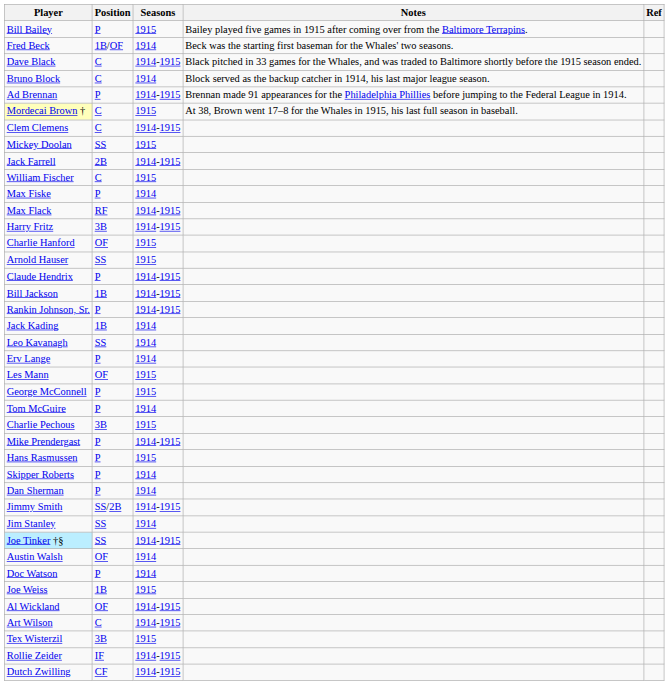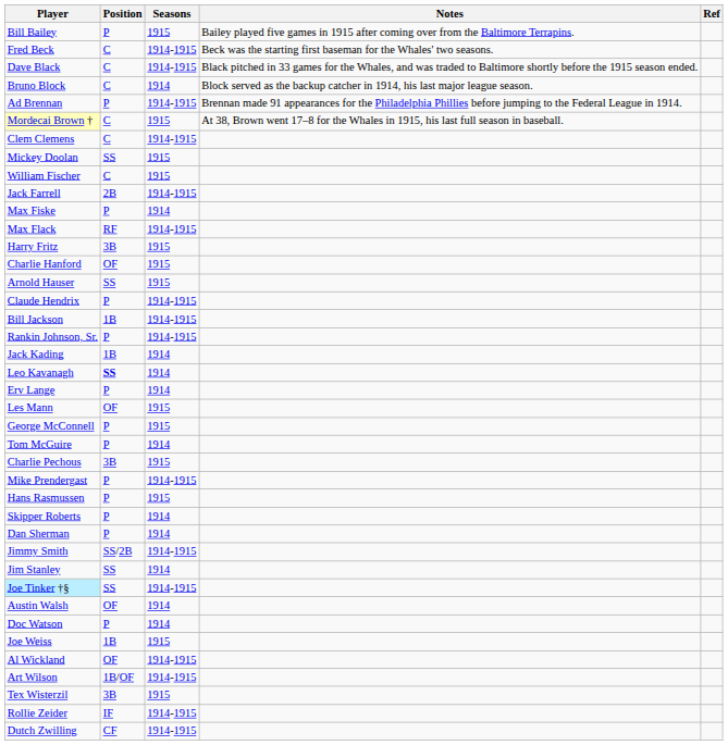 <table class="wikitable sortable" border="1">
 <tr>
 <th>Player</th>
 <th>Position</th>
 <th>Seasons</th>
 <th class="unsortable">Notes</th>
 <th class="unsortable">Ref</th>
 </tr>
 <tr>
 <td><a href='#'>Bill Bailey</a></td>
 <td><a href='#'>P</a></td>
 <td><a href='#'>1915</a></td>
 <td>Bailey played five games in 1915 after coming over from the <a href='#'>Baltimore Terrapins</a>.</td>
 <td></td>
 </tr>
 <tr>
 <td><a href='#'>Fred Beck</a></td>
-<td><a href='#'>1B</a>/<a href='#'>OF</a></td>
-<td><a href='#'>1914</a></td>
+<td><a href='#'>C</a></td>
+<td><a href='#'>1914</a>-<a href='#'>1915</a></td>
 <td>Beck was the starting first baseman for the Whales' two seasons.</td>
 <td></td>
 </tr>
 <tr>
 <td><a href='#'>Dave Black</a></td>
 <td><a href='#'>C</a></td>
 <td><a href='#'>1914</a>-<a href='#'>1915</a></td>
 <td>Black pitched in 33 games for the Whales, and was traded to Baltimore shortly before the 1915 season ended.</td>
 <td></td>
 </tr>
 <tr>
 <td><a href='#'>Bruno Block</a></td>
 <td><a href='#'>C</a></td>
 <td><a href='#'>1914</a></td>
 <td>Block served as the backup catcher in 1914, his last major league season.</td>
 <td></td>
 </tr>
 <tr>
 <td><a href='#'>Ad Brennan</a></td>
 <td><a href='#'>P</a></td>
 <td><a href='#'>1914</a>-<a href='#'>1915</a></td>
 <td>Brennan made 91 appearances for the <a href='#'>Philadelphia Phillies</a> before jumping to the Federal League in 1914.</td>
 <td></td>
 </tr>
 <tr>
 <td bgcolor="#ffffbb"><a href='#'>Mordecai Brown</a> †</td>
 <td><a href='#'>C</a></td>
 <td><a href='#'>1915</a></td>
 <td>At 38, Brown went 17–8 for the Whales in 1915, his last full season in baseball.</td>
 <td></td>
 </tr>
 <tr>
 <td><a href='#'>Clem Clemens</a></td>
 <td><a href='#'>C</a></td>
 <td><a href='#'>1914</a>-<a href='#'>1915</a></td>
 <td></td>
 <td></td>
 </tr>
 <tr>
 <td><a href='#'>Mickey Doolan</a></td>
 <td><a href='#'>SS</a></td>
 <td><a href='#'>1915</a></td>
 <td></td>
 <td></td>
 </tr>
 <tr>
-<td><a href='#'>Jack Farrell</a></td>
-<td><a href='#'>2B</a></td>
-<td><a href='#'>1914</a>-<a href='#'>1915</a></td>
+<td><a href='#'>William Fischer</a></td>
+<td><a href='#'>C</a></td>
+<td><a href='#'>1915</a></td>
 <td></td>
 <td></td>
 </tr>
 <tr>
-<td><a href='#'>William Fischer</a></td>
-<td><a href='#'>C</a></td>
-<td><a href='#'>1915</a></td>
+<td><a href='#'>Jack Farrell</a></td>
+<td><a href='#'>2B</a></td>
+<td><a href='#'>1914</a>-<a href='#'>1915</a></td>
 <td></td>
 <td></td>
 </tr>
 <tr>
 <td><a href='#'>Max Fiske</a></td>
 <td><a href='#'>P</a></td>
 <td><a href='#'>1914</a></td>
 <td></td>
 <td></td>
 </tr>
 <tr>
 <td><a href='#'>Max Flack</a></td>
 <td><a href='#'>RF</a></td>
 <td><a href='#'>1914</a>-<a href='#'>1915</a></td>
 <td></td>
 <td></td>
 </tr>
 <tr>
 <td><a href='#'>Harry Fritz</a></td>
 <td><a href='#'>3B</a></td>
-<td><a href='#'>1914</a>-<a href='#'>1915</a></td>
+<td><a href='#'>1915</a></td>
 <td></td>
 <td></td>
 </tr>
 <tr>
 <td><a href='#'>Charlie Hanford</a></td>
 <td><a href='#'>OF</a></td>
 <td><a href='#'>1915</a></td>
 <td></td>
 <td></td>
 </tr>
 <tr>
 <td><a href='#'>Arnold Hauser</a></td>
 <td><a href='#'>SS</a></td>
 <td><a href='#'>1915</a></td>
 <td></td>
 <td></td>
 </tr>
 <tr>
 <td><a href='#'>Claude Hendrix</a></td>
 <td><a href='#'>P</a></td>
 <td><a href='#'>1914</a>-<a href='#'>1915</a></td>
 <td></td>
 <td></td>
 </tr>
 <tr>
 <td><a href='#'>Bill Jackson</a></td>
 <td><a href='#'>1B</a></td>
 <td><a href='#'>1914</a>-<a href='#'>1915</a></td>
 <td></td>
 <td></td>
 </tr>
 <tr>
 <td><a href='#'>Rankin Johnson, Sr.</a></td>
 <td><a href='#'>P</a></td>
 <td><a href='#'>1914</a>-<a href='#'>1915</a></td>
 <td></td>
 <td></td>
 </tr>
 <tr>
 <td><a href='#'>Jack Kading</a></td>
 <td><a href='#'>1B</a></td>
 <td><a href='#'>1914</a></td>
 <td></td>
 <td></td>
 </tr>
 <tr>
 <td><a href='#'>Leo Kavanagh</a></td>
-<td><a href='#'>SS</a></td>
+<td><strong><a href='#'>SS</a></strong></td>
 <td><a href='#'>1914</a></td>
 <td></td>
 <td></td>
 </tr>
 <tr>
 <td><a href='#'>Erv Lange</a></td>
 <td><a href='#'>P</a></td>
 <td><a href='#'>1914</a></td>
 <td></td>
 <td></td>
 </tr>
 <tr>
 <td><a href='#'>Les Mann</a></td>
 <td><a href='#'>OF</a></td>
 <td><a href='#'>1915</a></td>
 <td></td>
 <td></td>
 </tr>
 <tr>
 <td><a href='#'>George McConnell</a></td>
 <td><a href='#'>P</a></td>
 <td><a href='#'>1915</a></td>
 <td></td>
 <td></td>
 </tr>
 <tr>
 <td><a href='#'>Tom McGuire</a></td>
 <td><a href='#'>P</a></td>
 <td><a href='#'>1914</a></td>
 <td></td>
 <td></td>
 </tr>
 <tr>
 <td><a href='#'>Charlie Pechous</a></td>
 <td><a href='#'>3B</a></td>
 <td><a href='#'>1915</a></td>
 <td></td>
 <td></td>
 </tr>
 <tr>
 <td><a href='#'>Mike Prendergast</a></td>
 <td><a href='#'>P</a></td>
 <td><a href='#'>1914</a>-<a href='#'>1915</a></td>
 <td></td>
 <td></td>
 </tr>
 <tr>
 <td><a href='#'>Hans Rasmussen</a></td>
 <td><a href='#'>P</a></td>
 <td><a href='#'>1915</a></td>
 <td></td>
 <td></td>
 </tr>
 <tr>
 <td><a href='#'>Skipper Roberts</a></td>
 <td><a href='#'>P</a></td>
 <td><a href='#'>1914</a></td>
 <td></td>
 <td></td>
 </tr>
 <tr>
 <td><a href='#'>Dan Sherman</a></td>
 <td><a href='#'>P</a></td>
 <td><a href='#'>1914</a></td>
 <td></td>
 <td></td>
 </tr>
 <tr>
 <td><a href='#'>Jimmy Smith</a></td>
 <td><a href='#'>SS</a>/<a href='#'>2B</a></td>
 <td><a href='#'>1914</a>-<a href='#'>1915</a></td>
 <td></td>
 <td></td>
 </tr>
 <tr>
 <td><a href='#'>Jim Stanley</a></td>
 <td><a href='#'>SS</a></td>
 <td><a href='#'>1914</a></td>
 <td></td>
 <td></td>
 </tr>
 <tr>
 <td bgcolor="#bbeeff"><a href='#'>Joe Tinker</a> †§</td>
 <td><a href='#'>SS</a></td>
 <td><a href='#'>1914</a>-<a href='#'>1915</a></td>
 <td></td>
 <td></td>
 </tr>
 <tr>
 <td><a href='#'>Austin Walsh</a></td>
 <td><a href='#'>OF</a></td>
 <td><a href='#'>1914</a></td>
 <td></td>
 <td></td>
 </tr>
 <tr>
 <td><a href='#'>Doc Watson</a></td>
 <td><a href='#'>P</a></td>
 <td><a href='#'>1914</a></td>
 <td></td>
 <td></td>
 </tr>
 <tr>
 <td><a href='#'>Joe Weiss</a></td>
 <td><a href='#'>1B</a></td>
 <td><a href='#'>1915</a></td>
 <td></td>
 <td></td>
 </tr>
 <tr>
 <td><a href='#'>Al Wickland</a></td>
 <td><a href='#'>OF</a></td>
 <td><a href='#'>1914</a>-<a href='#'>1915</a></td>
 <td></td>
 <td></td>
 </tr>
 <tr>
 <td><a href='#'>Art Wilson</a></td>
-<td><a href='#'>C</a></td>
+<td><a href='#'>1B</a>/<a href='#'>OF</a></td>
 <td><a href='#'>1914</a>-<a href='#'>1915</a></td>
 <td></td>
 <td></td>
 </tr>
 <tr>
 <td><a href='#'>Tex Wisterzil</a></td>
 <td><a href='#'>3B</a></td>
 <td><a href='#'>1915</a></td>
 <td></td>
 <td></td>
 </tr>
 <tr>
 <td><a href='#'>Rollie Zeider</a></td>
 <td><a href='#'>IF</a></td>
 <td><a href='#'>1914</a>-<a href='#'>1915</a></td>
 <td></td>
 <td></td>
 </tr>
 <tr>
 <td><a href='#'>Dutch Zwilling</a></td>
 <td><a href='#'>CF</a></td>
 <td><a href='#'>1914</a>-<a href='#'>1915</a></td>
 <td></td>
 <td></td>
 </tr>
 </table>
